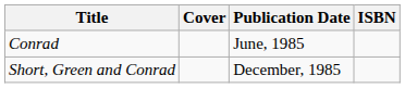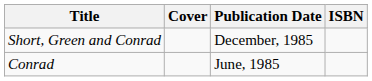 <table class="wikitable">
 <tr>
 <th>Title</th>
 <th>Cover</th>
 <th>Publication Date</th>
 <th>ISBN</th>
 </tr>
 <tr>
+<td><em>Short, Green and Conrad</em></td>
+<td></td>
+<td>December, 1985</td>
+<td></td>
+</tr>
+<tr>
 <td><em>Conrad</em></td>
 <td></td>
 <td>June, 1985</td>
 <td></td>
 </tr>
-<tr>
-<td><em>Short, Green and Conrad</em></td>
-<td></td>
-<td>December, 1985</td>
-<td></td>
-</tr>
 </table>
